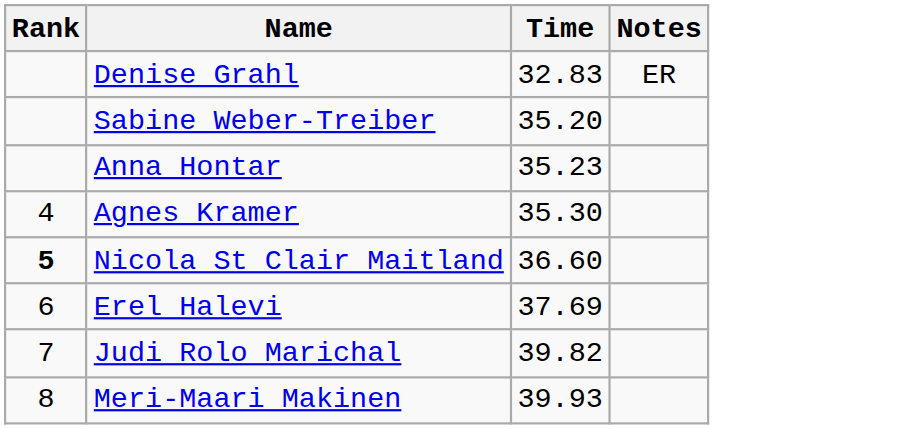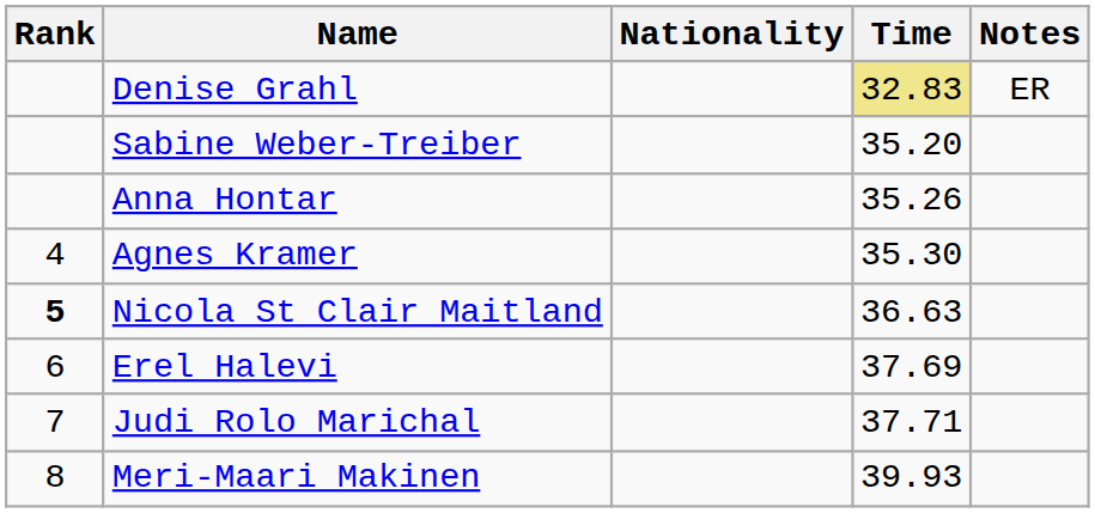 <table class="wikitable sortable" style="text-align:center">
 <tr>
 <th>Rank</th>
 <th>Name</th>
+<th>Nationality</th>
 <th>Time</th>
 <th>Notes</th>
 </tr>
 <tr>
 <td></td>
 <td align=left><a href='#'>Denise Grahl</a></td>
-<td>32.83</td>
+<td align=left></td>
+<td style="background: khaki;">32.83</td>
 <td>ER</td>
 </tr>
 <tr>
 <td></td>
 <td align=left><a href='#'>Sabine Weber-Treiber</a></td>
+<td align=left></td>
 <td>35.20</td>
 <td></td>
 </tr>
 <tr>
 <td></td>
 <td align=left><a href='#'>Anna Hontar</a></td>
-<td>35.23</td>
+<td align=left></td>
+<td>35.26</td>
 <td></td>
 </tr>
 <tr>
 <td>4</td>
 <td align=left><a href='#'>Agnes Kramer</a></td>
+<td align=left></td>
 <td>35.30</td>
 <td></td>
 </tr>
 <tr>
 <td><strong>5</strong></td>
 <td align=left><a href='#'>Nicola St Clair Maitland</a></td>
-<td>36.60</td>
+<td align=left></td>
+<td>36.63</td>
 <td></td>
 </tr>
 <tr>
 <td>6</td>
 <td align=left><a href='#'>Erel Halevi</a></td>
+<td align=left></td>
 <td>37.69</td>
 <td></td>
 </tr>
 <tr>
 <td>7</td>
 <td align=left><a href='#'>Judi Rolo Marichal</a></td>
-<td>39.82</td>
+<td align=left></td>
+<td>37.71</td>
 <td></td>
 </tr>
 <tr>
 <td>8</td>
 <td align=left><a href='#'>Meri-Maari Makinen</a></td>
+<td align=left></td>
 <td>39.93</td>
 <td></td>
 </tr>
 </table>
